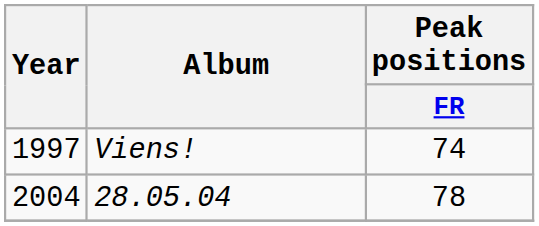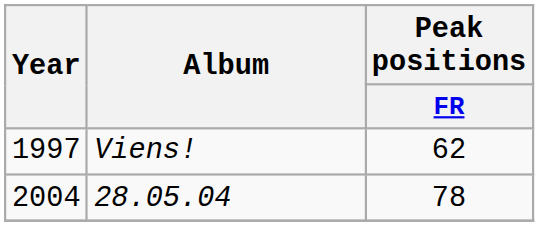 <table class="wikitable">
 <tr>
 <th align="center" rowspan="2" width="10">Year</th>
 <th align="center" rowspan="2" width="120">Album</th>
 <th align="center" colspan="1" width="30">Peak positions</th>
 </tr>
 <tr>
 <th scope="col" style="width:3em;font-size:90%;"><a href='#'>FR</a><br></th>
 </tr>
 <tr>
 <td align="center" rowspan="1">1997</td>
 <td><em>Viens!</em></td>
-<td align="center">74</td>
+<td align="center">62</td>
 </tr>
 <tr>
 <td align="center" rowspan="1">2004</td>
 <td><em>28.05.04</em></td>
 <td align="center">78</td>
 </tr>
 <tr>
 </tr>
 </table>
